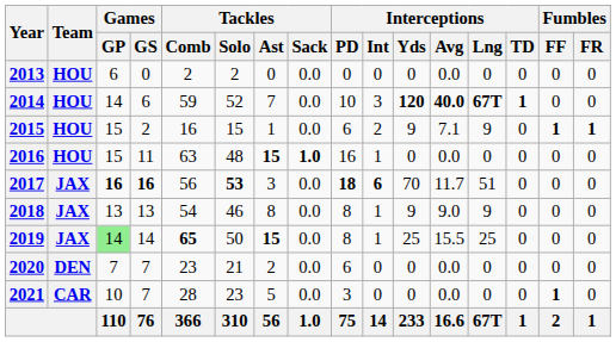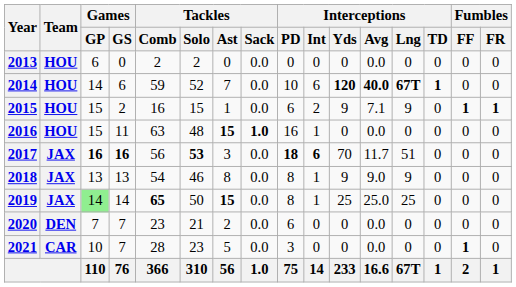 <table class="wikitable" style="text-align:center">
 <tr>
 <th rowspan="2">Year</th>
 <th rowspan="2">Team</th>
 <th colspan="2">Games</th>
 <th colspan="4">Tackles</th>
 <th colspan="6">Interceptions</th>
 <th colspan="2">Fumbles</th>
 </tr>
 <tr>
 <th>GP</th>
 <th>GS</th>
 <th>Comb</th>
 <th>Solo</th>
 <th>Ast</th>
 <th>Sack</th>
 <th>PD</th>
 <th>Int</th>
 <th>Yds</th>
 <th>Avg</th>
 <th>Lng</th>
 <th>TD</th>
 <th>FF</th>
 <th>FR</th>
 </tr>
 <tr>
 <th><a href='#'>2013</a></th>
 <th><a href='#'>HOU</a></th>
 <td>6</td>
 <td>0</td>
 <td>2</td>
 <td>2</td>
 <td>0</td>
 <td>0.0</td>
 <td>0</td>
 <td>0</td>
 <td>0</td>
 <td>0.0</td>
 <td>0</td>
 <td>0</td>
 <td>0</td>
 <td>0</td>
 </tr>
 <tr>
 <th><a href='#'>2014</a></th>
 <th><a href='#'>HOU</a></th>
 <td>14</td>
 <td>6</td>
 <td>59</td>
 <td>52</td>
 <td>7</td>
 <td>0.0</td>
 <td>10</td>
-<td>3</td>
+<td>6</td>
 <td><strong>120</strong></td>
 <td><strong>40.0</strong></td>
 <td><strong>67T</strong></td>
 <td><strong>1</strong></td>
 <td>0</td>
 <td>0</td>
 </tr>
 <tr>
 <th><a href='#'>2015</a></th>
 <th><a href='#'>HOU</a></th>
 <td>15</td>
 <td>2</td>
 <td>16</td>
 <td>15</td>
 <td>1</td>
 <td>0.0</td>
 <td>6</td>
 <td>2</td>
 <td>9</td>
 <td>7.1</td>
 <td>9</td>
 <td>0</td>
 <td><strong>1</strong></td>
 <td><strong>1</strong></td>
 </tr>
 <tr>
 <th><a href='#'>2016</a></th>
 <th><a href='#'>HOU</a></th>
 <td>15</td>
 <td>11</td>
 <td>63</td>
 <td>48</td>
 <td><strong>15</strong></td>
 <td><strong>1.0</strong></td>
 <td>16</td>
 <td>1</td>
 <td>0</td>
 <td>0.0</td>
 <td>0</td>
 <td>0</td>
 <td>0</td>
 <td>0</td>
 </tr>
 <tr>
 <th><a href='#'>2017</a></th>
 <th><a href='#'>JAX</a></th>
 <td><strong>16</strong></td>
 <td><strong>16</strong></td>
 <td>56</td>
 <td><strong>53</strong></td>
 <td>3</td>
 <td>0.0</td>
 <td><strong>18</strong></td>
 <td><strong>6</strong></td>
 <td>70</td>
 <td>11.7</td>
 <td>51</td>
 <td>0</td>
 <td>0</td>
 <td>0</td>
 </tr>
 <tr>
 <th><a href='#'>2018</a></th>
 <th><a href='#'>JAX</a></th>
 <td>13</td>
 <td>13</td>
 <td>54</td>
 <td>46</td>
 <td>8</td>
 <td>0.0</td>
 <td>8</td>
 <td>1</td>
 <td>9</td>
 <td>9.0</td>
 <td>9</td>
 <td>0</td>
 <td>0</td>
 <td>0</td>
 </tr>
 <tr>
 <th><a href='#'>2019</a></th>
 <th><a href='#'>JAX</a></th>
 <td style="background: lightgreen;">14</td>
 <td>14</td>
 <td><strong>65</strong></td>
 <td>50</td>
 <td><strong>15</strong></td>
 <td>0.0</td>
 <td>8</td>
 <td>1</td>
 <td>25</td>
-<td>15.5</td>
+<td>25.0</td>
 <td>25</td>
 <td>0</td>
 <td>0</td>
 <td>0</td>
 </tr>
 <tr>
 <th><a href='#'>2020</a></th>
 <th><a href='#'>DEN</a></th>
 <td>7</td>
 <td>7</td>
 <td>23</td>
 <td>21</td>
 <td>2</td>
 <td>0.0</td>
 <td>6</td>
 <td>0</td>
 <td>0</td>
 <td>0.0</td>
 <td>0</td>
 <td>0</td>
 <td>0</td>
 <td>0</td>
 </tr>
 <tr>
 <th><a href='#'>2021</a></th>
 <th><a href='#'>CAR</a></th>
 <td>10</td>
 <td>7</td>
 <td>28</td>
 <td>23</td>
 <td>5</td>
 <td>0.0</td>
 <td>3</td>
 <td>0</td>
 <td>0</td>
 <td>0.0</td>
 <td>0</td>
 <td>0</td>
 <td><strong>1</strong></td>
 <td>0</td>
 </tr>
 <tr>
 <th colspan="2"></th>
 <th>110</th>
 <th>76</th>
 <th>366</th>
 <th>310</th>
 <th>56</th>
 <th>1.0</th>
 <th>75</th>
 <th>14</th>
 <th>233</th>
 <th>16.6</th>
 <th>67T</th>
 <th>1</th>
 <th>2</th>
 <th>1</th>
 </tr>
 </table>
